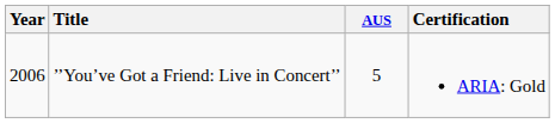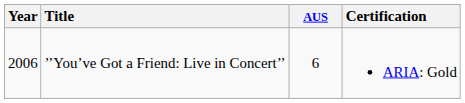 <table class="wikitable">
 <tr>
 <th style="text-align:center; width:auto;">Year</th>
 <th style="text-align:left;">Title</th>
 <th style="text-align:center; width:50px;"><small><a href='#'>AUS</a></small><br></th>
 <th style="text-align:left;">Certification</th>
 </tr>
 <tr>
 <td style="text-align:center;">2006</td>
 <td style="text-align:left;">’’You’ve Got a Friend: Live in Concert’’</td>
-<td style="text-align:center;">5</td>
+<td style="text-align:center;">6</td>
 <td style="text-align:left;"><br><ul><li><a href='#'>ARIA</a>: Gold</li></ul></td>
 </tr>
 </table>
